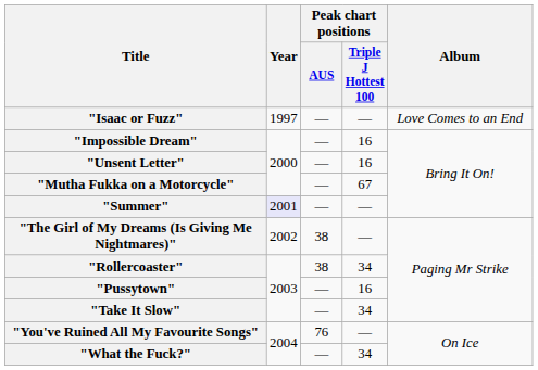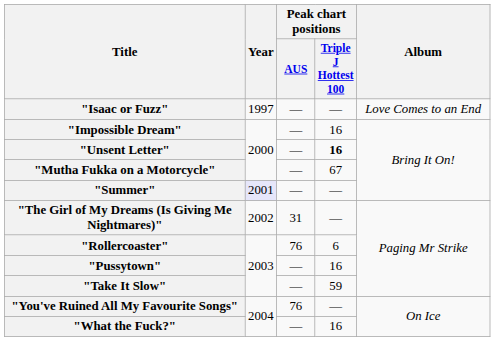 <table class="wikitable plainrowheaders" style="text-align:center;">
 <tr>
 <th scope="col" rowspan="2" style="width:20em;">Title</th>
 <th scope="col" rowspan="2" style="width:1em;">Year</th>
 <th scope="col" colspan="2">Peak chart positions</th>
 <th scope="col" rowspan="2" style="width:11em;">Album</th>
 </tr>
 <tr>
 <th scope="col" style="width:3em;font-size:90%;"><a href='#'>AUS</a><br></th>
 <th scope="col" style="width:3em;font-size:90%;"><a href='#'>Triple J Hottest 100</a></th>
 </tr>
 <tr>
 <th scope="row">"Isaac or Fuzz"</th>
 <td>1997</td>
 <td>—</td>
 <td>—</td>
 <td><em>Love Comes to an End</em></td>
 </tr>
 <tr>
 <th scope="row">"Impossible Dream"</th>
 <td rowspan="3">2000</td>
 <td>—</td>
 <td>16</td>
 <td rowspan="4"><em>Bring It On!</em></td>
 </tr>
 <tr>
 <th scope="row">"Unsent Letter"</th>
 <td>—</td>
-<td>16</td>
+<td><strong>16</strong></td>
 </tr>
 <tr>
 <th scope="row">"Mutha Fukka on a Motorcycle"</th>
 <td>—</td>
 <td>67</td>
 </tr>
 <tr>
 <th scope="row">"Summer"</th>
 <td style="background: lavender;">2001</td>
 <td>—</td>
 <td>—</td>
 </tr>
 <tr>
 <th scope="row">"The Girl of My Dreams (Is Giving Me Nightmares)"</th>
 <td>2002</td>
-<td>38</td>
+<td>31</td>
 <td>—</td>
 <td rowspan="4"><em>Paging Mr Strike</em></td>
 </tr>
 <tr>
 <th scope="row">"Rollercoaster"</th>
 <td rowspan="3">2003</td>
-<td>38</td>
-<td>34</td>
+<td>76</td>
+<td>6</td>
 </tr>
 <tr>
 <th scope="row">"Pussytown"</th>
 <td>—</td>
 <td>16</td>
 </tr>
 <tr>
 <th scope="row">"Take It Slow"</th>
 <td>—</td>
-<td>34</td>
+<td>59</td>
 </tr>
 <tr>
 <th scope="row">"You've Ruined All My Favourite Songs"</th>
 <td rowspan="2">2004</td>
 <td>76</td>
 <td>—</td>
 <td rowspan="2"><em>On Ice</em></td>
 </tr>
 <tr>
 <th scope="row">"What the Fuck?"</th>
 <td>—</td>
-<td>34</td>
+<td>16</td>
 </tr>
 </table>
